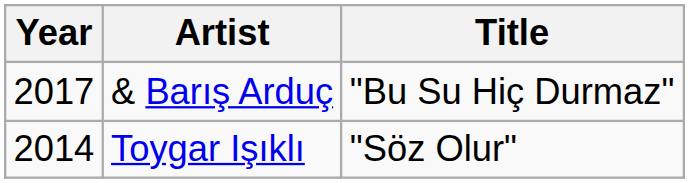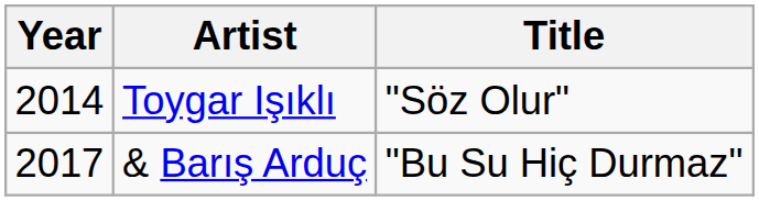 <table class="wikitable sortable">
 <tr>
 <th scope="col">Year</th>
 <th scope="col">Artist</th>
 <th scope="col">Title</th>
 </tr>
 <tr>
+<td>2014</td>
+<td><a href='#'>Toygar Işıklı</a></td>
+<td>"Söz Olur"</td>
+</tr>
+<tr>
 <td>2017</td>
 <td> & <a href='#'>Barış Arduç</a></td>
 <td>"Bu Su Hiç Durmaz"</td>
 </tr>
-<tr>
-<td>2014</td>
-<td><a href='#'>Toygar Işıklı</a></td>
-<td>"Söz Olur"</td>
-</tr>
 </table>
